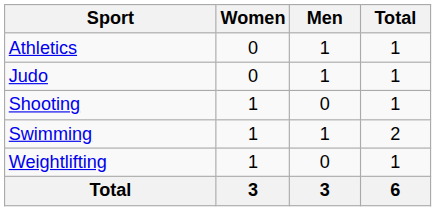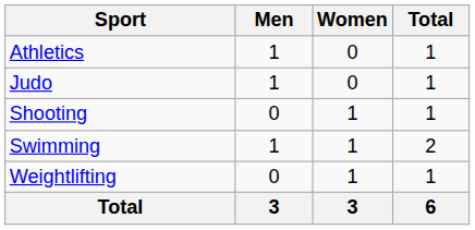 <table class="wikitable sortable" style="text-align:center;">
 <tr>
 <th width=180>Sport</th>
+<th width=55>Men</th>
 <th width=55>Women</th>
-<th width=55>Men</th>
 <th width=55>Total</th>
 </tr>
 <tr>
 <td align=left><a href='#'>Athletics</a></td>
+<td>1</td>
 <td>0</td>
-<td>1</td>
 <td>1</td>
 </tr>
 <tr>
 <td align=left><a href='#'>Judo</a></td>
+<td>1</td>
 <td>0</td>
-<td>1</td>
 <td>1</td>
 </tr>
 <tr>
 <td align=left><a href='#'>Shooting</a></td>
+<td>0</td>
 <td>1</td>
-<td>0</td>
 <td>1</td>
 </tr>
 <tr>
 <td align=left><a href='#'>Swimming</a></td>
 <td>1</td>
 <td>1</td>
 <td>2</td>
 </tr>
 <tr>
 <td align=left><a href='#'>Weightlifting</a></td>
+<td>0</td>
 <td>1</td>
-<td>0</td>
 <td>1</td>
 </tr>
 <tr>
 <th>Total</th>
 <th>3</th>
 <th>3</th>
 <th>6</th>
 </tr>
 </table>
